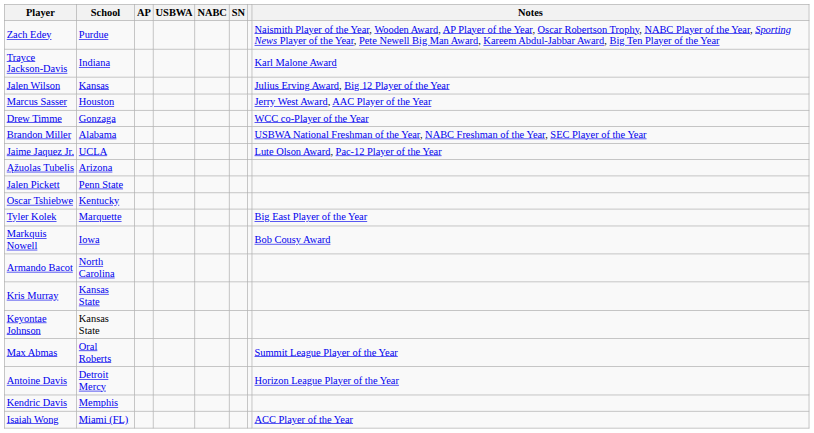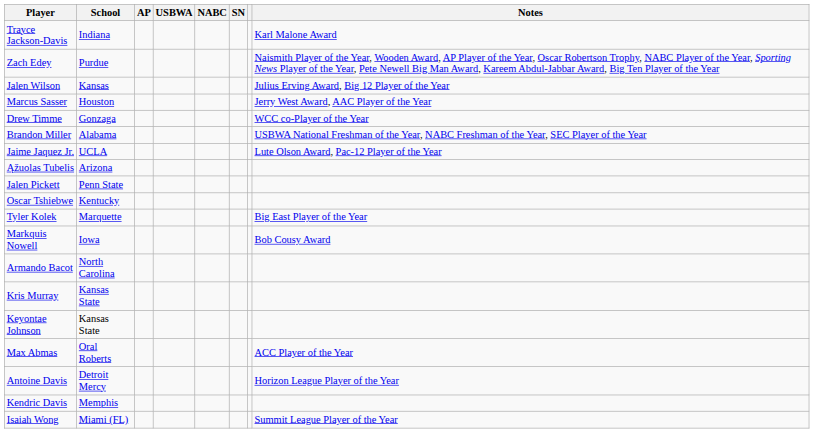 <table class="wikitable sortable" style="width:98%;">
 <tr>
 <th>Player</th>
 <th>School</th>
 <th>AP</th>
 <th>USBWA</th>
 <th>NABC</th>
 <th>SN</th>
 <th></th>
 <th class="unsortable">Notes</th>
 </tr>
 <tr>
+<td><a href='#'>Trayce Jackson-Davis</a></td>
+<td><a href='#'>Indiana</a></td>
+<td data-sort-value="01"></td>
+<td data-sort-value="01"></td>
+<td data-sort-value="01"></td>
+<td data-sort-value="01"></td>
+<td data-sort-value="12"></td>
+<td><a href='#'>Karl Malone Award</a></td>
+</tr>
+<tr>
 <td><a href='#'>Zach Edey</a></td>
 <td><a href='#'>Purdue</a></td>
 <td data-sort-value="01"></td>
 <td data-sort-value="01"></td>
 <td data-sort-value="01"></td>
 <td data-sort-value="01"></td>
 <td data-sort-value="12"></td>
 <td><a href='#'>Naismith Player of the Year</a>, <a href='#'>Wooden Award</a>, <a href='#'>AP Player of the Year</a>, <a href='#'>Oscar Robertson Trophy</a>, <a href='#'>NABC Player of the Year</a>, <a href='#'><em>Sporting News</em> Player of the Year</a>, <a href='#'>Pete Newell Big Man Award</a>, <a href='#'>Kareem Abdul-Jabbar Award</a>, <a href='#'>Big Ten Player of the Year</a></td>
-</tr>
-<tr>
-<td><a href='#'>Trayce Jackson-Davis</a></td>
-<td><a href='#'>Indiana</a></td>
-<td data-sort-value="01"></td>
-<td data-sort-value="01"></td>
-<td data-sort-value="01"></td>
-<td data-sort-value="01"></td>
-<td data-sort-value="12"></td>
-<td><a href='#'>Karl Malone Award</a></td>
 </tr>
 <tr>
 <td><a href='#'>Jalen Wilson</a></td>
 <td><a href='#'>Kansas</a></td>
 <td data-sort-value="01"></td>
 <td data-sort-value="01"></td>
 <td data-sort-value="01"></td>
 <td data-sort-value="01"></td>
 <td data-sort-value="12"></td>
 <td><a href='#'>Julius Erving Award</a>, <a href='#'>Big 12 Player of the Year</a></td>
 </tr>
 <tr>
 <td><a href='#'>Marcus Sasser</a></td>
 <td><a href='#'>Houston</a></td>
 <td data-sort-value="01"></td>
 <td data-sort-value="01"></td>
 <td data-sort-value="01"></td>
 <td data-sort-value="02"></td>
 <td data-sort-value="11"></td>
 <td><a href='#'>Jerry West Award</a>, <a href='#'>AAC Player of the Year</a></td>
 </tr>
 <tr>
 <td><a href='#'>Drew Timme</a></td>
 <td><a href='#'>Gonzaga</a></td>
 <td data-sort-value="02"></td>
 <td data-sort-value="01"></td>
 <td data-sort-value="01"></td>
 <td data-sort-value="01"></td>
 <td data-sort-value="11"></td>
 <td><a href='#'>WCC co-Player of the Year</a></td>
 </tr>
 <tr>
 <td><a href='#'>Brandon Miller</a></td>
 <td><a href='#'>Alabama</a></td>
 <td data-sort-value="01"></td>
 <td data-sort-value="02"></td>
 <td data-sort-value="02"></td>
 <td data-sort-value="01"></td>
 <td data-sort-value="10"></td>
 <td><a href='#'>USBWA National Freshman of the Year</a>, <a href='#'>NABC Freshman of the Year</a>, <a href='#'>SEC Player of the Year</a></td>
 </tr>
 <tr>
 <td><a href='#'>Jaime Jaquez Jr.</a></td>
 <td><a href='#'>UCLA</a></td>
 <td data-sort-value="02"></td>
 <td data-sort-value="02"></td>
 <td data-sort-value="02"></td>
 <td data-sort-value="02"></td>
 <td data-sort-value="08"></td>
 <td><a href='#'>Lute Olson Award</a>, <a href='#'>Pac-12 Player of the Year</a></td>
 </tr>
 <tr>
 <td><a href='#'>Ąžuolas Tubelis</a></td>
 <td><a href='#'>Arizona</a></td>
 <td data-sort-value="02"></td>
 <td data-sort-value="02"></td>
 <td data-sort-value="02"></td>
 <td data-sort-value="02"></td>
 <td data-sort-value="08"></td>
 <td></td>
 </tr>
 <tr>
 <td><a href='#'>Jalen Pickett</a></td>
 <td><a href='#'>Penn State</a></td>
 <td data-sort-value="02"></td>
 <td data-sort-value="03"></td>
 <td data-sort-value="02"></td>
 <td data-sort-value="02"></td>
 <td data-sort-value="07"></td>
 <td></td>
 </tr>
 <tr>
 <td><a href='#'>Oscar Tshiebwe</a></td>
 <td><a href='#'>Kentucky</a></td>
 <td data-sort-value="02"></td>
 <td data-sort-value="02"></td>
 <td data-sort-value="02"></td>
 <td data-sort-value="03"></td>
 <td data-sort-value="07"></td>
 <td></td>
 </tr>
 <tr>
 <td><a href='#'>Tyler Kolek</a></td>
 <td><a href='#'>Marquette</a></td>
 <td data-sort-value="03"></td>
 <td data-sort-value="02"></td>
 <td data-sort-value="03"></td>
 <td data-sort-value="02"></td>
 <td data-sort-value="06"></td>
 <td><a href='#'>Big East Player of the Year</a></td>
 </tr>
 <tr>
 <td><a href='#'>Markquis Nowell</a></td>
 <td><a href='#'>Iowa</a></td>
 <td data-sort-value="03"></td>
 <td data-sort-value="03"></td>
 <td data-sort-value="03"></td>
 <td data-sort-value="03"></td>
 <td data-sort-value="04"></td>
 <td><a href='#'>Bob Cousy Award</a></td>
 </tr>
 <tr>
 <td><a href='#'>Armando Bacot</a></td>
 <td><a href='#'>North Carolina</a></td>
 <td data-sort-value="03"></td>
 <td data-sort-value="03"></td>
 <td data-sort-value=""></td>
 <td data-sort-value="03"></td>
 <td data-sort-value="03"></td>
 <td></td>
 </tr>
 <tr>
 <td><a href='#'>Kris Murray</a></td>
 <td><a href='#'>Kansas State</a></td>
 <td data-sort-value="03"></td>
 <td data-sort-value="03"></td>
 <td data-sort-value=""></td>
 <td data-sort-value="03"></td>
 <td data-sort-value="03"></td>
 <td></td>
 </tr>
 <tr>
 <td><a href='#'>Keyontae Johnson</a></td>
 <td>Kansas State</td>
 <td data-sort-value="03"></td>
 <td data-sort-value=""></td>
 <td data-sort-value="03"></td>
 <td data-sort-value="02"></td>
 <td></td>
 <td></td>
 </tr>
 <tr>
 <td><a href='#'>Max Abmas</a></td>
 <td><a href='#'>Oral Roberts</a></td>
 <td data-sort-value=""></td>
 <td data-sort-value=""></td>
 <td data-sort-value="03"></td>
 <td data-sort-value=""></td>
 <td data-sort-value="01"></td>
-<td><a href='#'>Summit League Player of the Year</a></td>
+<td><a href='#'>ACC Player of the Year</a></td>
 </tr>
 <tr>
 <td><a href='#'>Antoine Davis</a></td>
 <td><a href='#'>Detroit Mercy</a></td>
 <td data-sort-value=""></td>
 <td data-sort-value="03"></td>
 <td data-sort-value=""></td>
 <td data-sort-value=""></td>
 <td data-sort-value="01"></td>
 <td><a href='#'>Horizon League Player of the Year</a></td>
 </tr>
 <tr>
 <td><a href='#'>Kendric Davis</a></td>
 <td><a href='#'>Memphis</a></td>
 <td data-sort-value=""></td>
 <td data-sort-value=""></td>
 <td data-sort-value=""></td>
 <td data-sort-value="03"></td>
 <td data-sort-value="01"></td>
 <td></td>
 </tr>
 <tr>
 <td><a href='#'>Isaiah Wong</a></td>
 <td><a href='#'>Miami (FL)</a></td>
 <td data-sort-value=""></td>
 <td data-sort-value=""></td>
 <td data-sort-value="03"></td>
 <td data-sort-value=""></td>
 <td data-sort-value="01"></td>
-<td><a href='#'>ACC Player of the Year</a></td>
+<td><a href='#'>Summit League Player of the Year</a></td>
 </tr>
 </table>
